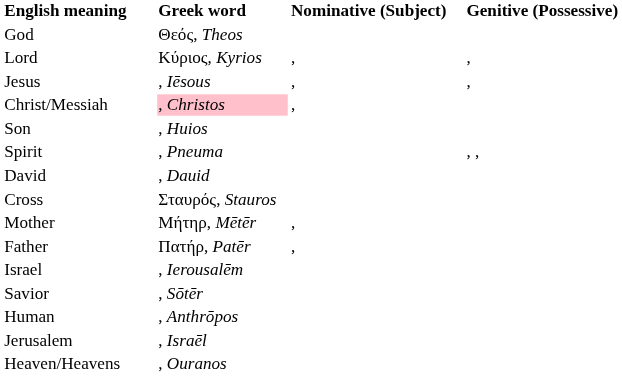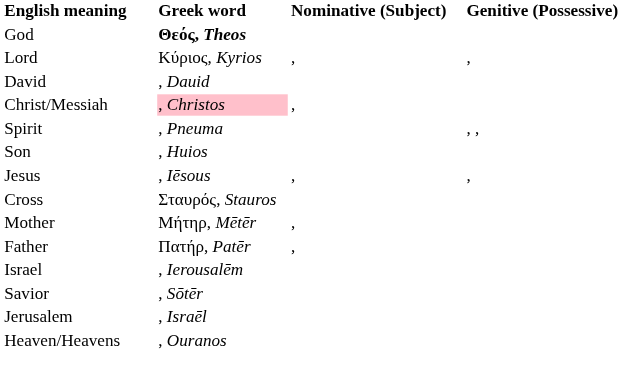 <table>
 <tr>
 <th align="left" scope="col" width="140px">English meaning</th>
 <th align="left" scope="col" width="120px">Greek word</th>
 <th align="left" scope="col" width="160px">Nominative (Subject)</th>
 <th align="left" scope="col" width="160px">Genitive (Possessive)</th>
 </tr>
 <tr>
 <td>God</td>
-<td>Θεός, <em>Theos</em></td>
+<td><strong>Θεός, <em>Theos</em></strong></td>
 <td></td>
 <td></td>
 </tr>
 <tr>
 <td>Lord</td>
 <td>Κύριος, <em>Kyrios</em></td>
 <td>, </td>
 <td>, </td>
 </tr>
 <tr>
-<td>Jesus</td>
-<td>, <em>Iēsous</em></td>
-<td>, </td>
-<td>, </td>
+<td>David</td>
+<td>, <em>Dauid</em></td>
+<td></td>
+<td></td>
 </tr>
 <tr>
 <td>Christ/Messiah</td>
 <td style="background: pink;">, <em>Christos</em></td>
 <td>, </td>
-<td></td>
-</tr>
-<tr>
-<td>Son</td>
-<td>, <em>Huios</em></td>
-<td></td>
 <td></td>
 </tr>
 <tr>
 <td>Spirit</td>
 <td>, <em>Pneuma</em></td>
 <td></td>
 <td>, , </td>
 </tr>
 <tr>
-<td>David</td>
-<td>, <em>Dauid</em></td>
+<td>Son</td>
+<td>, <em>Huios</em></td>
 <td></td>
 <td></td>
+</tr>
+<tr>
+<td>Jesus</td>
+<td>, <em>Iēsous</em></td>
+<td>, </td>
+<td>, </td>
 </tr>
 <tr>
 <td>Cross</td>
 <td>Σταυρός, <em>Stauros</em></td>
 <td></td>
 <td></td>
 </tr>
 <tr>
 <td>Mother</td>
 <td>Μήτηρ, <em>Mētēr</em></td>
 <td>, </td>
 <td></td>
 </tr>
 <tr>
 <td>Father</td>
 <td>Πατήρ, <em>Patēr</em></td>
 <td>, </td>
 <td></td>
 </tr>
 <tr>
 <td>Israel</td>
 <td>, <em>Ierousalēm</em></td>
 <td></td>
 <td></td>
 </tr>
 <tr>
 <td>Savior</td>
 <td>, <em>Sōtēr</em></td>
 <td></td>
 <td></td>
 </tr>
 <tr>
-<td>Human</td>
-<td>, <em>Anthrōpos</em></td>
-<td></td>
-<td></td>
-</tr>
-<tr>
 <td>Jerusalem</td>
 <td>, <em>Israēl</em></td>
 <td></td>
 </tr>
 <tr>
 <td>Heaven/Heavens</td>
 <td>, <em>Ouranos</em></td>
 <td></td>
 <td></td>
 </tr>
 </table>
